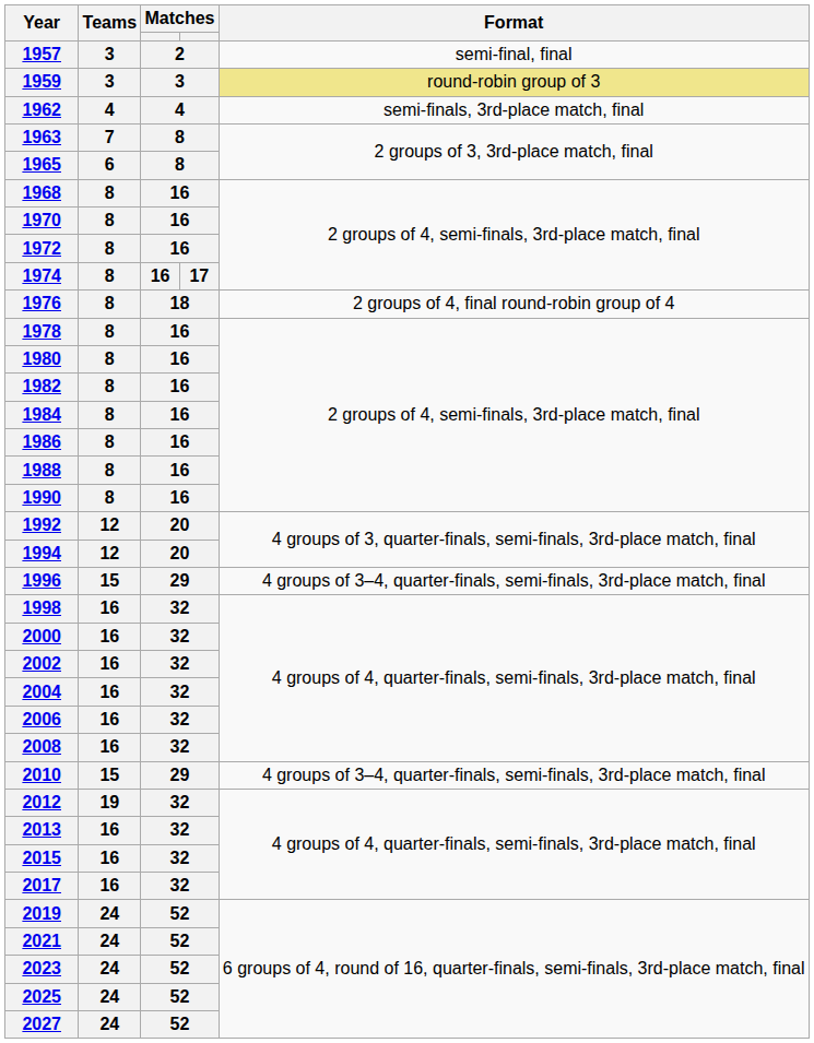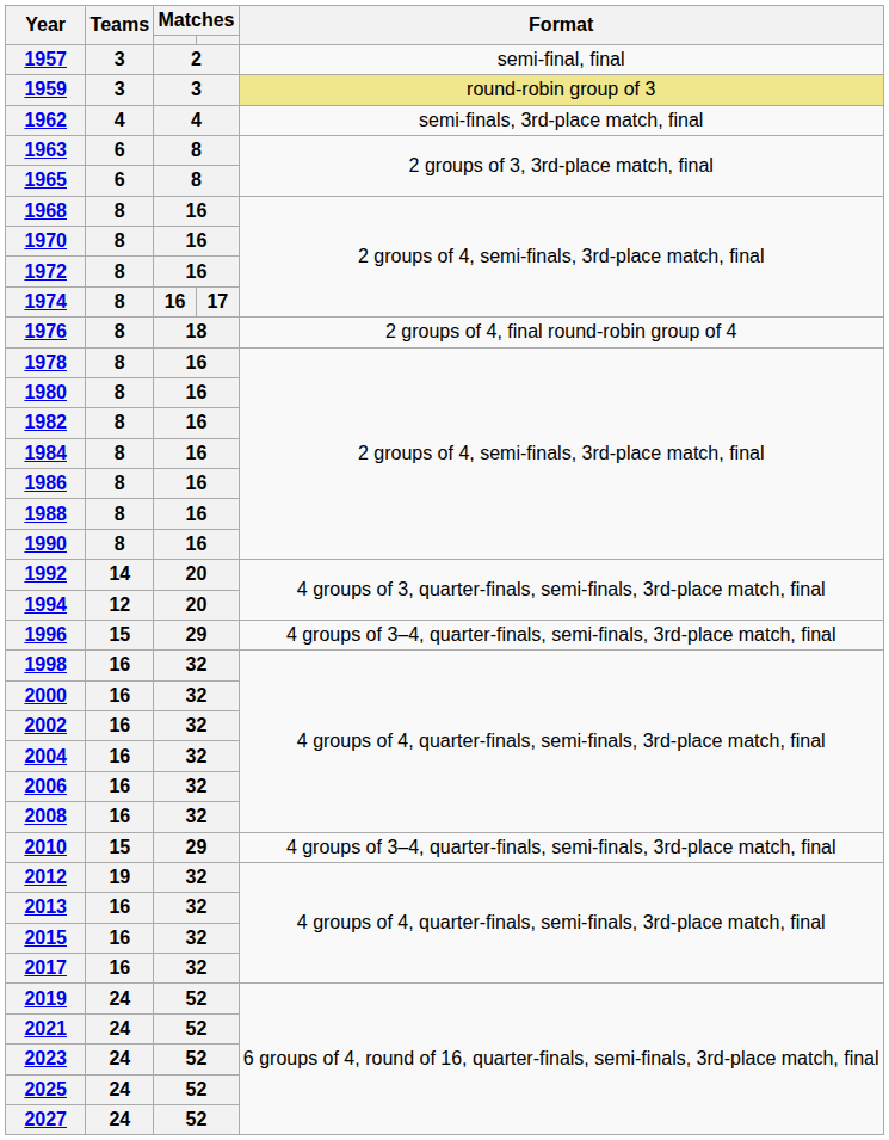 <table class="wikitable" style="text-align:center">
 <tr>
 <th rowspan=2 width=60>Year</th>
 <th rowspan=2>Teams</th>
 <th colspan=2>Matches</th>
 <th rowspan=2>Format</th>
 </tr>
 <tr>
 <th></th>
 <th></th>
 </tr>
 <tr>
 <th><a href='#'>1957</a></th>
 <th>3</th>
 <th colspan=2>2</th>
 <td>semi-final, final</td>
 </tr>
 <tr>
 <th><a href='#'>1959</a></th>
 <th>3</th>
 <th colspan=2>3</th>
 <td style="background: khaki;">round-robin group of 3</td>
 </tr>
 <tr>
 <th><a href='#'>1962</a></th>
 <th>4</th>
 <th colspan=2>4</th>
 <td>semi-finals, 3rd-place match, final</td>
 </tr>
 <tr>
 <th><a href='#'>1963</a></th>
-<th>7</th>
+<th>6</th>
 <th colspan=2>8</th>
 <td rowspan=2>2 groups of 3, 3rd-place match, final</td>
 </tr>
 <tr>
 <th><a href='#'>1965</a></th>
 <th>6</th>
 <th colspan=2>8</th>
 </tr>
 <tr>
 <th><a href='#'>1968</a></th>
 <th>8</th>
 <th colspan=2>16</th>
 <td rowspan=4>2 groups of 4, semi-finals, 3rd-place match, final</td>
 </tr>
 <tr>
 <th><a href='#'>1970</a></th>
 <th>8</th>
 <th colspan=2>16</th>
 </tr>
 <tr>
 <th><a href='#'>1972</a></th>
 <th>8</th>
 <th colspan=2>16</th>
 </tr>
 <tr>
 <th><a href='#'>1974</a></th>
 <th>8</th>
 <th>16</th>
 <th>17</th>
 </tr>
 <tr>
 <th><a href='#'>1976</a></th>
 <th>8</th>
 <th colspan=2>18</th>
 <td>2 groups of 4, final round-robin group of 4</td>
 </tr>
 <tr>
 <th><a href='#'>1978</a></th>
 <th>8</th>
 <th colspan=2>16</th>
 <td rowspan=7>2 groups of 4, semi-finals, 3rd-place match, final</td>
 </tr>
 <tr>
 <th><a href='#'>1980</a></th>
 <th>8</th>
 <th colspan=2>16</th>
 </tr>
 <tr>
 <th><a href='#'>1982</a></th>
 <th>8</th>
 <th colspan=2>16</th>
 </tr>
 <tr>
 <th><a href='#'>1984</a></th>
 <th>8</th>
 <th colspan=2>16</th>
 </tr>
 <tr>
 <th><a href='#'>1986</a></th>
 <th>8</th>
 <th colspan=2>16</th>
 </tr>
 <tr>
 <th><a href='#'>1988</a></th>
 <th>8</th>
 <th colspan=2>16</th>
 </tr>
 <tr>
 <th><a href='#'>1990</a></th>
 <th>8</th>
 <th colspan=2>16</th>
 </tr>
 <tr>
 <th><a href='#'>1992</a></th>
-<th>12</th>
+<th>14</th>
 <th colspan=2>20</th>
 <td rowspan=2>4 groups of 3, quarter-finals, semi-finals, 3rd-place match, final</td>
 </tr>
 <tr>
 <th><a href='#'>1994</a></th>
 <th>12</th>
 <th colspan=2>20</th>
 </tr>
 <tr>
 <th><a href='#'>1996</a></th>
 <th>15</th>
 <th colspan=2>29</th>
 <td>4 groups of 3–4, quarter-finals, semi-finals, 3rd-place match, final</td>
 </tr>
 <tr>
 <th><a href='#'>1998</a></th>
 <th>16</th>
 <th colspan=2>32</th>
 <td rowspan=6>4 groups of 4, quarter-finals, semi-finals, 3rd-place match, final</td>
 </tr>
 <tr>
 <th><a href='#'>2000</a></th>
 <th>16</th>
 <th colspan=2>32</th>
 </tr>
 <tr>
 <th><a href='#'>2002</a></th>
 <th>16</th>
 <th colspan=2>32</th>
 </tr>
 <tr>
 <th><a href='#'>2004</a></th>
 <th>16</th>
 <th colspan=2>32</th>
 </tr>
 <tr>
 <th><a href='#'>2006</a></th>
 <th>16</th>
 <th colspan=2>32</th>
 </tr>
 <tr>
 <th><a href='#'>2008</a></th>
 <th>16</th>
 <th colspan=2>32</th>
 </tr>
 <tr>
 <th><a href='#'>2010</a></th>
 <th>15</th>
 <th colspan=2>29</th>
 <td>4 groups of 3–4, quarter-finals, semi-finals, 3rd-place match, final</td>
 </tr>
 <tr>
 <th><a href='#'>2012</a></th>
 <th>19</th>
 <th colspan=2>32</th>
 <td rowspan=4>4 groups of 4, quarter-finals, semi-finals, 3rd-place match, final</td>
 </tr>
 <tr>
 <th><a href='#'>2013</a></th>
 <th>16</th>
 <th colspan=2>32</th>
 </tr>
 <tr>
 <th><a href='#'>2015</a></th>
 <th>16</th>
 <th colspan=2>32</th>
 </tr>
 <tr>
 <th><a href='#'>2017</a></th>
 <th>16</th>
 <th colspan=2>32</th>
 </tr>
 <tr>
 <th><a href='#'>2019</a></th>
 <th>24</th>
 <th colspan=2>52</th>
 <td rowspan=5>6 groups of 4, round of 16, quarter-finals, semi-finals, 3rd-place match, final</td>
 </tr>
 <tr>
 <th><a href='#'>2021</a></th>
 <th>24</th>
 <th colspan=2>52</th>
 </tr>
 <tr>
 <th><a href='#'>2023</a></th>
 <th>24</th>
 <th colspan=2>52</th>
 </tr>
 <tr>
 <th><a href='#'>2025</a></th>
 <th>24</th>
 <th colspan=2>52</th>
 </tr>
 <tr>
 <th><a href='#'>2027</a></th>
 <th>24</th>
 <th colspan=2>52</th>
 </tr>
 </table>
